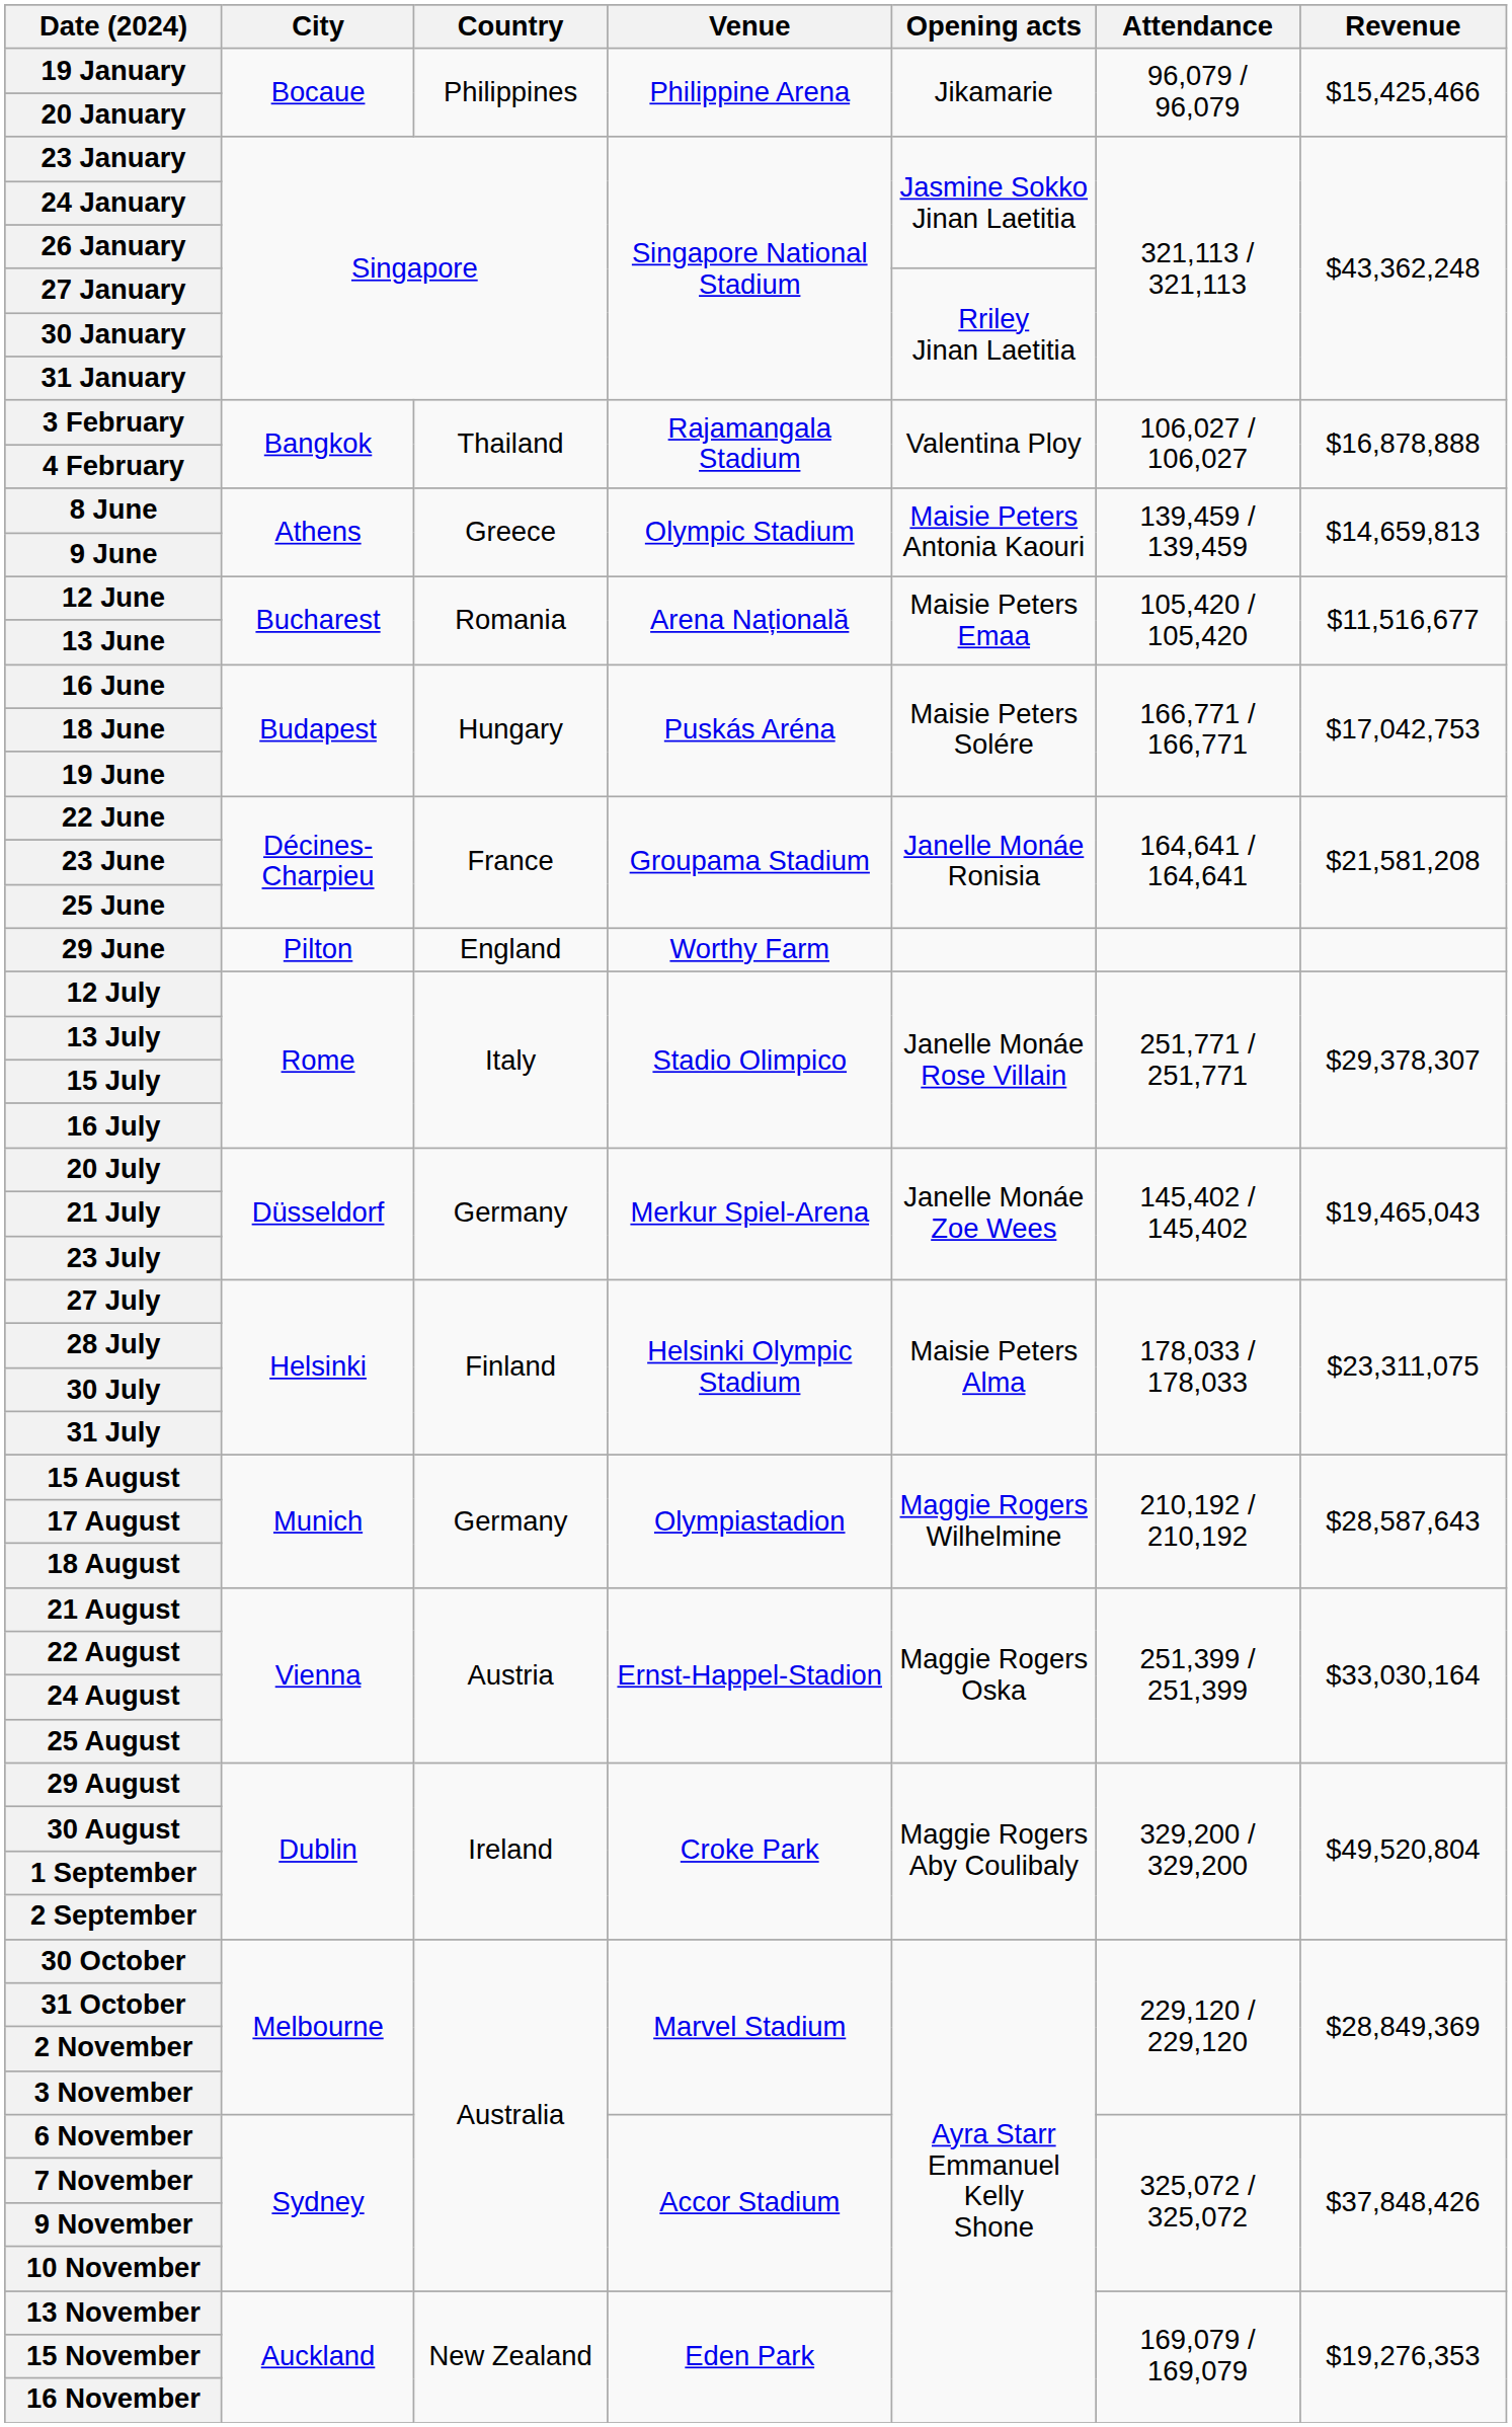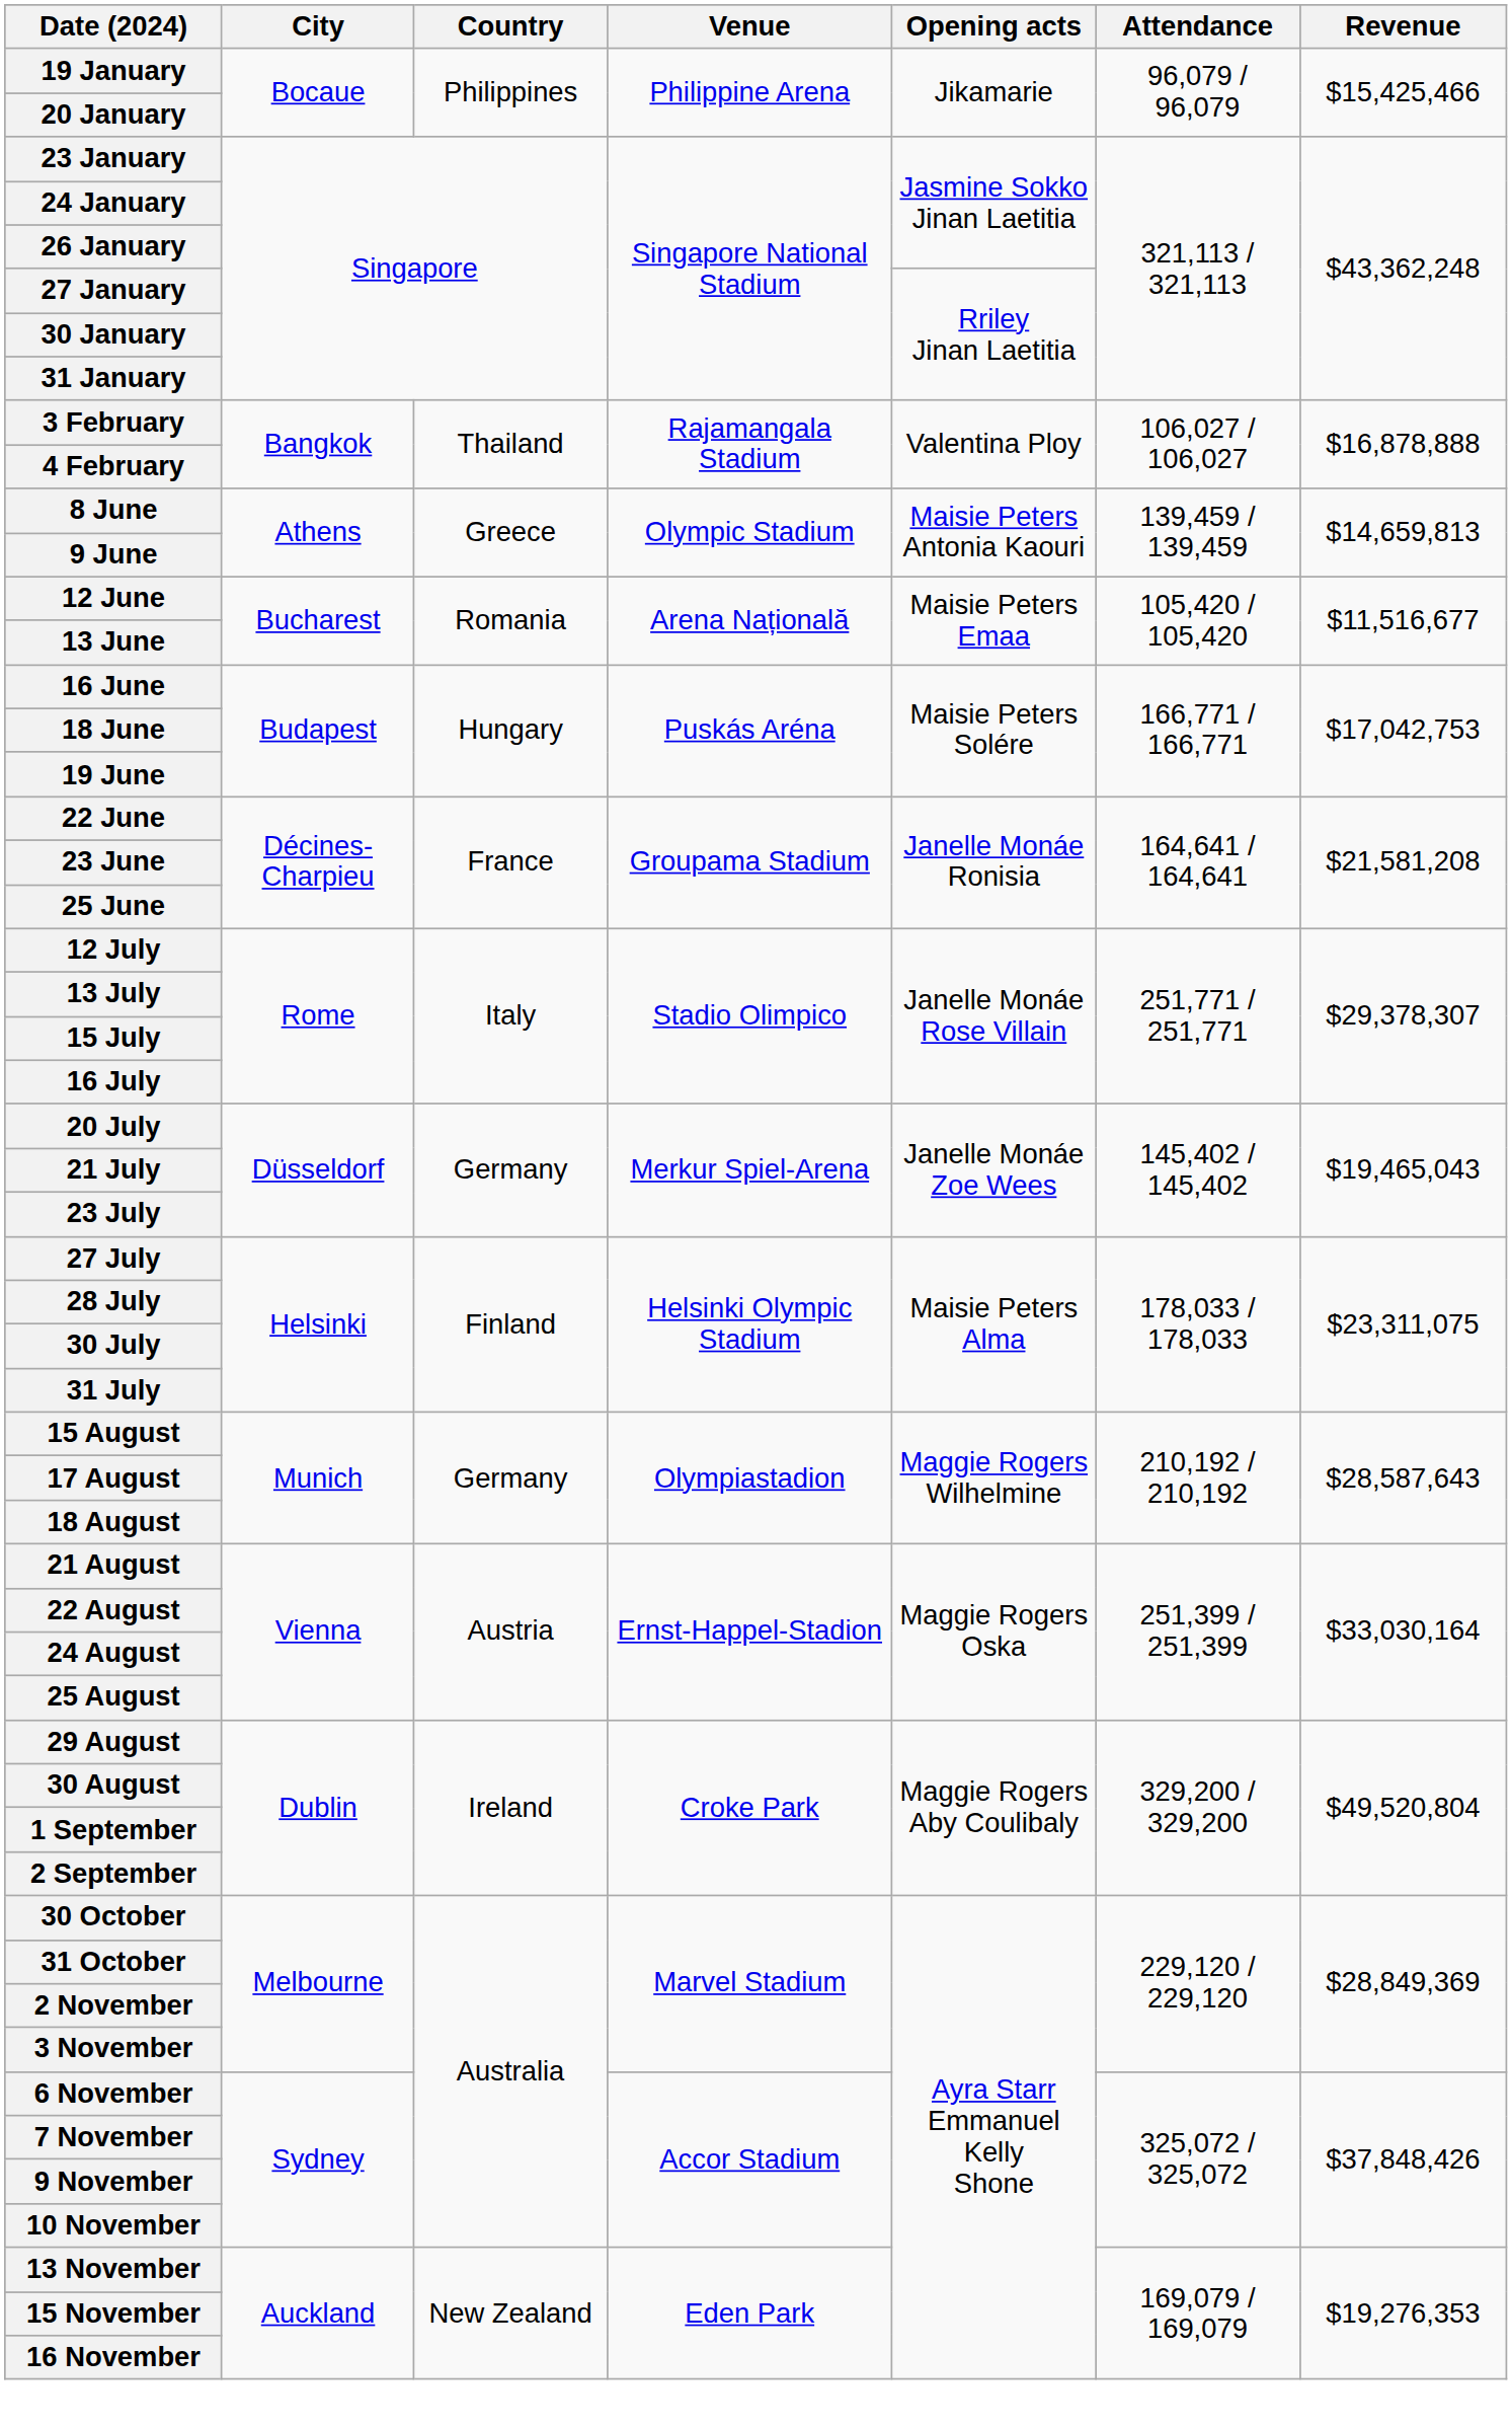 <table class="wikitable plainrowheaders" style="text-align:center;">
 <tr>
 <th scope="col" style="width:12em;">Date (2024)</th>
 <th scope="col" style="width:10em;">City</th>
 <th scope="col" style="width:10em;">Country</th>
 <th scope="col" style="width:16em;">Venue</th>
 <th scope="col" style="width:11em;">Opening acts</th>
 <th scope="col" style="width:10em;">Attendance</th>
 <th scope="col" style="width:10em;">Revenue</th>
 </tr>
 <tr>
 <th scope="row" style="text-align:center;">19 January</th>
 <td rowspan="2"><a href='#'>Bocaue</a></td>
 <td rowspan="2">Philippines</td>
 <td rowspan="2"><a href='#'>Philippine Arena</a></td>
 <td rowspan="2">Jikamarie</td>
 <td rowspan="2">96,079 / 96,079</td>
 <td rowspan="2">$15,425,466</td>
 </tr>
 <tr>
 <th scope="row" style="text-align:center;">20 January</th>
 </tr>
 <tr>
 <th scope="row" style="text-align:center;">23 January</th>
 <td colspan="2" rowspan="6"><a href='#'>Singapore</a></td>
 <td rowspan="6"><a href='#'>Singapore National Stadium</a></td>
 <td rowspan="3"><a href='#'>Jasmine Sokko</a><br>Jinan Laetitia</td>
 <td rowspan="6">321,113 / 321,113</td>
 <td rowspan="6">$43,362,248</td>
 </tr>
 <tr>
 <th scope="row" style="text-align:center;">24 January</th>
 </tr>
 <tr>
 <th scope="row" style="text-align:center;">26 January</th>
 </tr>
 <tr>
 <th scope="row" style="text-align:center;">27 January</th>
 <td rowspan="3"><a href='#'>Rriley</a><br>Jinan Laetitia</td>
 </tr>
 <tr>
 <th scope="row" style="text-align:center;">30 January</th>
 </tr>
 <tr>
 <th scope="row" style="text-align:center;">31 January</th>
 </tr>
 <tr>
 <th scope="row" style="text-align:center;">3 February</th>
 <td rowspan="2"><a href='#'>Bangkok</a></td>
 <td rowspan="2">Thailand</td>
 <td rowspan="2"><a href='#'>Rajamangala Stadium</a></td>
 <td rowspan="2">Valentina Ploy</td>
 <td rowspan="2">106,027 / 106,027</td>
 <td rowspan="2">$16,878,888</td>
 </tr>
 <tr>
 <th scope="row" style="text-align:center;">4 February</th>
 </tr>
 <tr>
 <th scope="row" style="text-align:center;">8 June</th>
 <td rowspan="2"><a href='#'>Athens</a></td>
 <td rowspan="2">Greece</td>
 <td rowspan="2"><a href='#'>Olympic Stadium</a></td>
 <td rowspan="2"><a href='#'>Maisie Peters</a><br>Antonia Kaouri</td>
 <td rowspan="2">139,459 / 139,459</td>
 <td rowspan="2">$14,659,813</td>
 </tr>
 <tr>
 <th scope="row" style="text-align:center;">9 June</th>
 </tr>
 <tr>
 <th scope="row" style="text-align:center;">12 June</th>
 <td rowspan="2"><a href='#'>Bucharest</a></td>
 <td rowspan="2">Romania</td>
 <td rowspan="2"><a href='#'>Arena Națională</a></td>
 <td rowspan="2">Maisie Peters<br><a href='#'>Emaa</a></td>
 <td rowspan="2">105,420 / 105,420</td>
 <td rowspan="2">$11,516,677</td>
 </tr>
 <tr>
 <th scope="row" style="text-align:center;">13 June</th>
 </tr>
 <tr>
 <th scope="row" style="text-align:center;">16 June</th>
 <td rowspan="3"><a href='#'>Budapest</a></td>
 <td rowspan="3">Hungary</td>
 <td rowspan="3"><a href='#'>Puskás Aréna</a></td>
 <td rowspan="3">Maisie Peters<br>Solére</td>
 <td rowspan="3">166,771 / 166,771</td>
 <td rowspan="3">$17,042,753</td>
 </tr>
 <tr>
 <th scope="row" style="text-align:center;">18 June</th>
 </tr>
 <tr>
 <th scope="row" style="text-align:center;">19 June</th>
 </tr>
 <tr>
 <th scope="row" style="text-align:center;">22 June</th>
 <td rowspan="3"><a href='#'>Décines-Charpieu</a></td>
 <td rowspan="3">France</td>
 <td rowspan="3"><a href='#'>Groupama Stadium</a></td>
 <td rowspan="3"><a href='#'>Janelle Monáe</a><br>Ronisia</td>
 <td rowspan="3">164,641 / 164,641</td>
 <td rowspan="3">$21,581,208</td>
 </tr>
 <tr>
 <th scope="row" style="text-align:center;">23 June</th>
 </tr>
 <tr>
 <th scope="row" style="text-align:center;">25 June</th>
-</tr>
-<tr>
-<th scope="row" style="text-align:center;">29 June</th>
-<td><a href='#'>Pilton</a></td>
-<td>England</td>
-<td><a href='#'>Worthy Farm</a></td>
-<td></td>
-<td></td>
-<td></td>
 </tr>
 <tr>
 <th scope="row" style="text-align:center;">12 July</th>
 <td rowspan="4"><a href='#'>Rome</a></td>
 <td rowspan="4">Italy</td>
 <td rowspan="4"><a href='#'>Stadio Olimpico</a></td>
 <td rowspan="4">Janelle Monáe<br><a href='#'>Rose Villain</a></td>
 <td rowspan="4">251,771 / 251,771</td>
 <td rowspan="4">$29,378,307</td>
 </tr>
 <tr>
 <th scope="row" style="text-align:center;">13 July</th>
 </tr>
 <tr>
 <th scope="row" style="text-align:center;">15 July</th>
 </tr>
 <tr>
 <th scope="row" style="text-align:center;">16 July</th>
 </tr>
 <tr>
 <th scope="row" style="text-align:center;">20 July</th>
 <td rowspan="3"><a href='#'>Düsseldorf</a></td>
 <td rowspan="3">Germany</td>
 <td rowspan="3"><a href='#'>Merkur Spiel-Arena</a></td>
 <td rowspan="3">Janelle Monáe<br><a href='#'>Zoe Wees</a></td>
 <td rowspan="3">145,402 / 145,402</td>
 <td rowspan="3">$19,465,043</td>
 </tr>
 <tr>
 <th scope="row" style="text-align:center;">21 July</th>
 </tr>
 <tr>
 <th scope="row" style="text-align:center;">23 July</th>
 </tr>
 <tr>
 <th scope="row" style="text-align:center;">27 July</th>
 <td rowspan="4"><a href='#'>Helsinki</a></td>
 <td rowspan="4">Finland</td>
 <td rowspan="4"><a href='#'>Helsinki Olympic Stadium</a></td>
 <td rowspan="4">Maisie Peters<br><a href='#'>Alma</a></td>
 <td rowspan="4">178,033 / 178,033</td>
 <td rowspan="4">$23,311,075</td>
 </tr>
 <tr>
 <th scope="row" style="text-align:center;">28 July</th>
 </tr>
 <tr>
 <th scope="row" style="text-align:center;">30 July</th>
 </tr>
 <tr>
 <th scope="row" style="text-align:center;">31 July</th>
 </tr>
 <tr>
 <th scope="row" style="text-align:center;">15 August</th>
 <td rowspan="3"><a href='#'>Munich</a></td>
 <td rowspan="3">Germany</td>
 <td rowspan="3"><a href='#'>Olympiastadion</a></td>
 <td rowspan="3"><a href='#'>Maggie Rogers</a><br>Wilhelmine</td>
 <td rowspan="3">210,192 / 210,192</td>
 <td rowspan="3">$28,587,643</td>
 </tr>
 <tr>
 <th scope="row" style="text-align:center;">17 August</th>
 </tr>
 <tr>
 <th scope="row" style="text-align:center;">18 August</th>
 </tr>
 <tr>
 <th scope="row" style="text-align:center;">21 August</th>
 <td rowspan="4"><a href='#'>Vienna</a></td>
 <td rowspan="4">Austria</td>
 <td rowspan="4"><a href='#'>Ernst-Happel-Stadion</a></td>
 <td rowspan="4">Maggie Rogers<br>Oska</td>
 <td rowspan="4">251,399 / 251,399</td>
 <td rowspan="4">$33,030,164</td>
 </tr>
 <tr>
 <th scope="row" style="text-align:center;">22 August</th>
 </tr>
 <tr>
 <th scope="row" style="text-align:center;">24 August</th>
 </tr>
 <tr>
 <th scope="row" style="text-align:center;">25 August</th>
 </tr>
 <tr>
 <th scope="row" style="text-align:center;">29 August</th>
 <td rowspan="4"><a href='#'>Dublin</a></td>
 <td rowspan="4">Ireland</td>
 <td rowspan="4"><a href='#'>Croke Park</a></td>
 <td rowspan="4">Maggie Rogers<br>Aby Coulibaly</td>
 <td rowspan="4">329,200 / 329,200</td>
 <td rowspan="4">$49,520,804</td>
 </tr>
 <tr>
 <th scope="row" style="text-align:center;">30 August</th>
 </tr>
 <tr>
 <th scope="row" style="text-align:center;">1 September</th>
 </tr>
 <tr>
 <th scope="row" style="text-align:center;">2 September</th>
 </tr>
 <tr>
 <th scope="row" style="text-align:center;">30 October</th>
 <td rowspan="4"><a href='#'>Melbourne</a></td>
 <td rowspan="8">Australia</td>
 <td rowspan="4"><a href='#'>Marvel Stadium</a></td>
 <td rowspan="11"><a href='#'>Ayra Starr</a><br>Emmanuel Kelly<br>Shone</td>
 <td rowspan="4">229,120 / 229,120</td>
 <td rowspan="4">$28,849,369</td>
 </tr>
 <tr>
 <th scope="row" style="text-align:center;">31 October</th>
 </tr>
 <tr>
 <th scope="row" style="text-align:center;">2 November</th>
 </tr>
 <tr>
 <th scope="row" style="text-align:center;">3 November</th>
 </tr>
 <tr>
 <th scope="row" style="text-align:center;">6 November</th>
 <td rowspan="4"><a href='#'>Sydney</a></td>
 <td rowspan="4"><a href='#'>Accor Stadium</a></td>
 <td rowspan="4">325,072 / 325,072</td>
 <td rowspan="4">$37,848,426</td>
 </tr>
 <tr>
 <th scope="row" style="text-align:center;">7 November</th>
 </tr>
 <tr>
 <th scope="row" style="text-align:center;">9 November</th>
 </tr>
 <tr>
 <th scope="row" style="text-align:center;">10 November</th>
 </tr>
 <tr>
 <th scope="row" style="text-align:center;">13 November</th>
 <td rowspan="3"><a href='#'>Auckland</a></td>
 <td rowspan="3">New Zealand</td>
 <td rowspan="3"><a href='#'>Eden Park</a></td>
 <td rowspan="3">169,079 / 169,079</td>
 <td rowspan="3">$19,276,353</td>
 </tr>
 <tr>
 <th scope="row" style="text-align:center;">15 November</th>
 </tr>
 <tr>
 <th scope="row" style="text-align:center;">16 November</th>
 </tr>
 </table>
